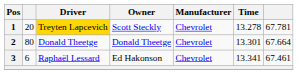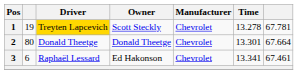 <table class="wikitable" style="font-size:95%">
 <tr>
 <th>Pos</th>
 <th></th>
 <th>Driver</th>
 <th>Owner</th>
 <th>Manufacturer</th>
 <th>Time</th>
 <th></th>
 </tr>
 <tr>
 <th>1</th>
-<td>20</td>
+<td>19</td>
 <td style="background: gold;">Treyten Lapcevich</td>
 <td><a href='#'>Scott Steckly</a></td>
 <td><a href='#'>Chevrolet</a></td>
 <td>13.278</td>
 <td>67.781</td>
 </tr>
 <tr>
 <th>2</th>
 <td>80</td>
 <td><a href='#'>Donald Theetge</a></td>
 <td><a href='#'>Donald Theetge</a></td>
 <td><a href='#'>Chevrolet</a></td>
 <td>13.301</td>
 <td>67.664</td>
 </tr>
 <tr>
 <th>3</th>
 <td>6</td>
 <td><a href='#'>Raphaël Lessard</a></td>
 <td>Ed Hakonson</td>
 <td><a href='#'>Chevrolet</a></td>
 <td>13.341</td>
 <td>67.461</td>
 </tr>
 <tr>
 <th colspan="7"></th>
 </tr>
 <tr>
 </tr>
 </table>
